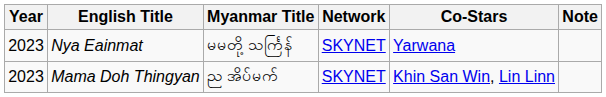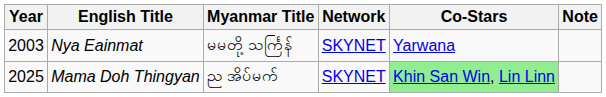 <table class="wikitable">
 <tr>
 <th>Year</th>
 <th>English Title</th>
 <th>Myanmar Title</th>
 <th>Network</th>
 <th>Co-Stars</th>
 <th>Note</th>
 </tr>
 <tr>
-<td>2023</td>
+<td>2003</td>
 <td><em>Nya Eainmat</em></td>
 <td>မမတို့ သင်္ကြန်</td>
 <td><a href='#'>SKYNET</a></td>
 <td><a href='#'>Yarwana</a></td>
 <td></td>
 </tr>
 <tr>
-<td>2023</td>
+<td>2025</td>
 <td><em>Mama Doh Thingyan</em></td>
 <td>ည အိပ်မက်</td>
 <td><a href='#'>SKYNET</a></td>
-<td><a href='#'>Khin San Win</a>, <a href='#'>Lin Linn</a></td>
+<td style="background: lightgreen;"><a href='#'>Khin San Win</a>, <a href='#'>Lin Linn</a></td>
 <td></td>
 </tr>
 </table>
